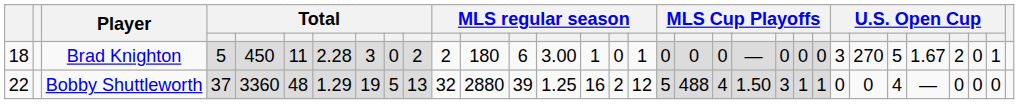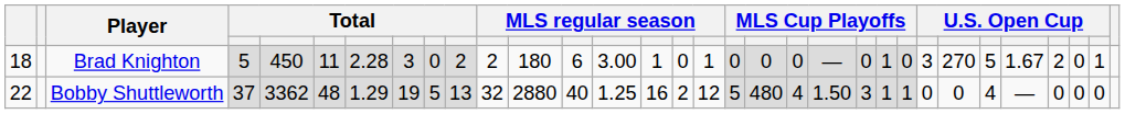 <table class="wikitable" Style="text-align: center;font-size:95%">
 <tr>
 <th rowspan="2"></th>
 <th rowspan="2"></th>
 <th rowspan="2">Player</th>
 <th colspan="7">Total</th>
 <th colspan="7"><a href='#'>MLS regular season</a></th>
 <th colspan="7"><a href='#'>MLS Cup Playoffs</a></th>
 <th colspan="7"><a href='#'>U.S. Open Cup</a></th>
 <th rowspan="2"></th>
 </tr>
 <tr>
 <th></th>
 <th></th>
 <th></th>
 <th></th>
 <th></th>
 <th></th>
 <th></th>
 <th></th>
 <th></th>
 <th></th>
 <th></th>
 <th></th>
 <th></th>
 <th></th>
 <th></th>
 <th></th>
 <th></th>
 <th></th>
 <th></th>
 <th></th>
 <th></th>
 <th></th>
 <th></th>
 <th></th>
 <th></th>
 <th></th>
 <th></th>
 <th></th>
 </tr>
 <tr>
 <td>18</td>
 <td></td>
 <td><a href='#'>Brad Knighton</a></td>
 <td style="background:#DCDCDC">5 </td>
 <td style="background:#DCDCDC">450 </td>
 <td style="background:#DCDCDC">11 </td>
 <td style="background:#DCDCDC">2.28 </td>
 <td style="background:#DCDCDC">3 </td>
 <td style="background:#DCDCDC">0 </td>
 <td style="background:#DCDCDC">2 </td>
 <td>2 </td>
 <td>180 </td>
 <td>6 </td>
 <td>3.00 </td>
 <td>1 </td>
 <td>0 </td>
 <td>1 </td>
 <td style="background:#DCDCDC">0 </td>
 <td style="background:#DCDCDC">0 </td>
 <td style="background:#DCDCDC">0 </td>
 <td style="background:#DCDCDC">— </td>
 <td style="background:#DCDCDC">0 </td>
-<td style="background:#DCDCDC">0 </td>
+<td style="background:#DCDCDC">1 </td>
 <td style="background:#DCDCDC">0 </td>
 <td>3 </td>
 <td>270 </td>
 <td>5 </td>
 <td>1.67 </td>
 <td>2 </td>
 <td>0 </td>
 <td>1 </td>
 <td></td>
 </tr>
 <tr>
 <td>22</td>
 <td></td>
 <td><a href='#'>Bobby Shuttleworth</a></td>
 <td style="background:#DCDCDC">37 </td>
-<td style="background:#DCDCDC">3360 </td>
+<td style="background:#DCDCDC">3362 </td>
 <td style="background:#DCDCDC">48 </td>
 <td style="background:#DCDCDC">1.29 </td>
 <td style="background:#DCDCDC">19 </td>
 <td style="background:#DCDCDC">5 </td>
 <td style="background:#DCDCDC">13 </td>
 <td>32 </td>
 <td>2880 </td>
-<td>39 </td>
+<td>40 </td>
 <td>1.25 </td>
 <td>16 </td>
 <td>2 </td>
 <td>12 </td>
 <td style="background:#DCDCDC">5 </td>
-<td style="background:#DCDCDC">488 </td>
+<td style="background:#DCDCDC">480 </td>
 <td style="background:#DCDCDC">4 </td>
 <td style="background:#DCDCDC">1.50 </td>
 <td style="background:#DCDCDC">3 </td>
 <td style="background:#DCDCDC">1 </td>
 <td style="background:#DCDCDC">1 </td>
 <td>0 </td>
 <td>0 </td>
 <td>4 </td>
 <td>— </td>
 <td>0 </td>
 <td>0 </td>
 <td>0 </td>
 <td></td>
 </tr>
 </table>
